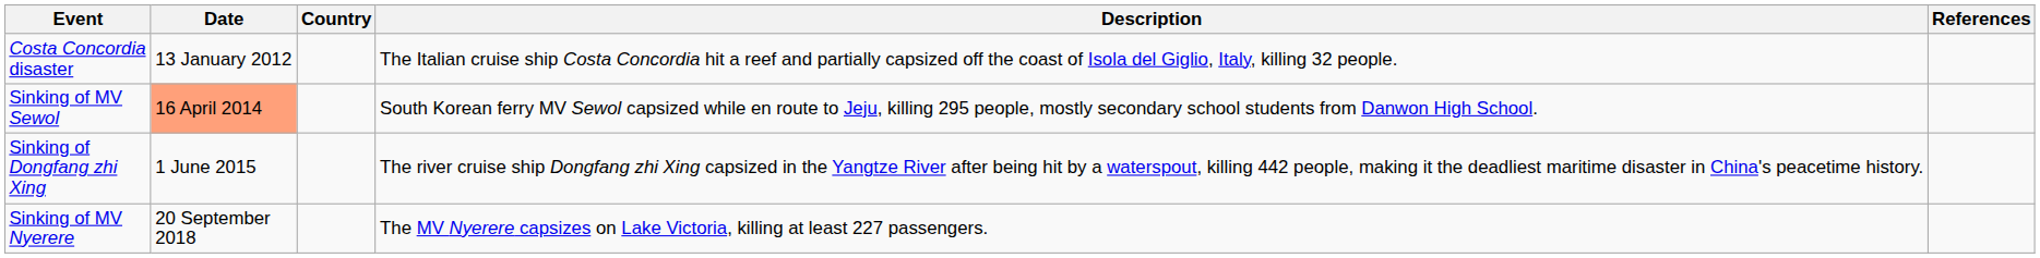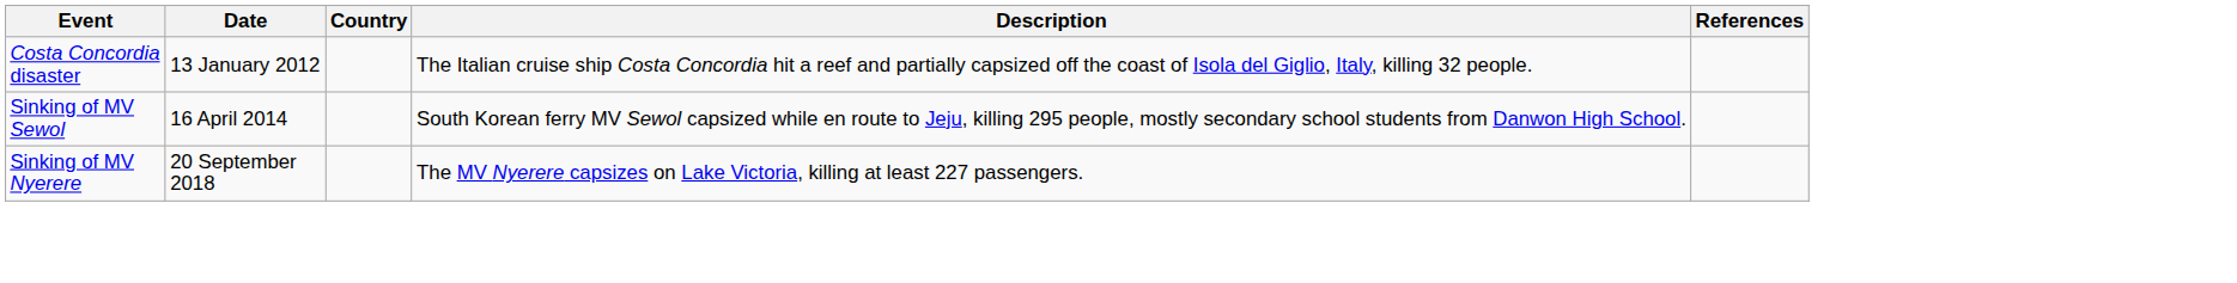 <table class="wikitable sortable mw-collapsible">
 <tr>
 <th style="width:120px;">Event</th>
 <th style="width:120px;">Date</th>
 <th>Country</th>
 <th>Description</th>
 <th>References</th>
 </tr>
 <tr>
 <td><a href='#'><em>Costa Concordia</em> disaster</a></td>
 <td>13 January 2012</td>
 <td></td>
 <td>The Italian cruise ship <em>Costa Concordia</em> hit a reef and partially capsized off the coast of <a href='#'>Isola del Giglio</a>, <a href='#'>Italy</a>, killing 32 people.</td>
 <td></td>
 </tr>
 <tr>
 <td><a href='#'>Sinking of MV <em>Sewol</em></a></td>
-<td style="background: lightsalmon;">16 April 2014</td>
+<td>16 April 2014</td>
 <td></td>
 <td>South Korean ferry MV <em>Sewol</em> capsized while en route to <a href='#'>Jeju</a>, killing 295 people, mostly secondary school students from <a href='#'>Danwon High School</a>.</td>
-<td></td>
-</tr>
-<tr>
-<td><a href='#'>Sinking of <em>Dongfang zhi Xing</em></a></td>
-<td>1 June 2015</td>
-<td></td>
-<td>The river cruise ship <em>Dongfang zhi Xing</em> capsized in the <a href='#'>Yangtze River</a> after being hit by a <a href='#'>waterspout</a>, killing 442 people, making it the deadliest maritime disaster in <a href='#'>China</a>'s peacetime history.</td>
 <td></td>
 </tr>
 <tr>
 <td><a href='#'>Sinking of MV <em>Nyerere</em></a></td>
 <td>20 September 2018</td>
 <td></td>
 <td>The <a href='#'>MV <em>Nyerere</em> capsizes</a> on <a href='#'>Lake Victoria</a>, killing at least 227 passengers.</td>
 <td></td>
 </tr>
 </table>
